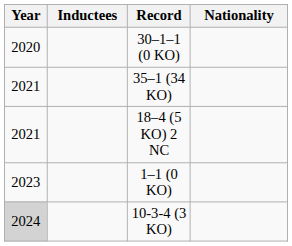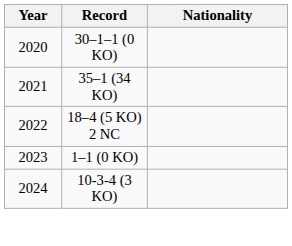 <table class="wikitable sortable" style="text-align:center; width:50%">
 <tr>
 <th width=5%>Year</th>
-<th width=10%>Inductees</th>
 <th width=8%>Record</th>
 <th width=15%>Nationality</th>
 </tr>
 <tr>
 <td>2020</td>
-<td></td>
 <td>30–1–1 (0 KO)</td>
 <td align=left></td>
 </tr>
 <tr>
 <td>2021</td>
-<td></td>
 <td>35–1 (34 KO)</td>
 <td align=left></td>
 </tr>
 <tr>
-<td>2021</td>
-<td></td>
+<td>2022</td>
 <td>18–4 (5 KO) 2 NC</td>
 <td align=left></td>
 </tr>
 <tr>
 <td>2023</td>
-<td></td>
 <td>1–1 (0 KO)</td>
 <td align=left></td>
 </tr>
 <tr>
-<td style="background: lightgrey;">2024</td>
-<td></td>
+<td>2024</td>
 <td>10-3-4 (3 KO)</td>
 <td align=left></td>
 </tr>
 </table>
